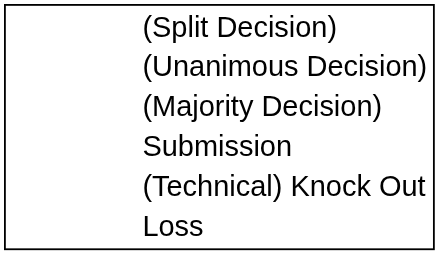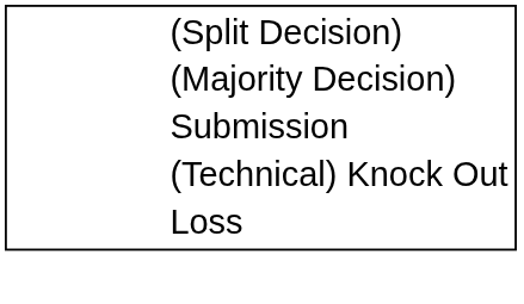 <table style="border:1px solid black;" align=left>
 <tr>
 <td style="width:60px;"></td>
 <td> </td>
 <td>(Split Decision)</td>
-</tr>
-<tr>
-<td style="width:60px;"></td>
-<td> </td>
-<td>(Unanimous Decision)</td>
 </tr>
 <tr>
 <td style="width:60px;"></td>
 <td> </td>
 <td>(Majority Decision)</td>
 </tr>
 <tr>
 <td style="width:60px;"></td>
 <td> </td>
 <td>Submission</td>
 </tr>
 <tr>
 <td style="width:60px;"></td>
 <td> </td>
 <td>(Technical) Knock Out</td>
 </tr>
 <tr>
 <td style="width:60px;"></td>
 <td> </td>
 <td>Loss</td>
 </tr>
 </table>
